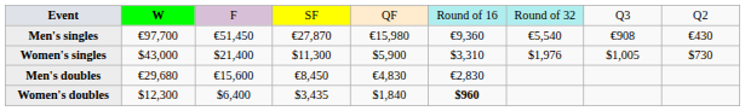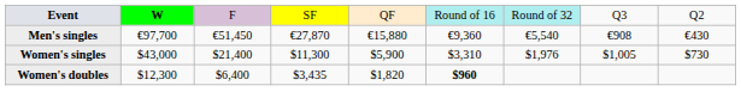 <table class=wikitable style=font-size:90%;text-align:center>
 <tr>
 <td width=130 bgcolor=dfe2e9><strong>Event</strong></td>
 <td width=80 bgcolor=lime><strong>W</strong></td>
 <td width=85 bgcolor=thistle>F</td>
 <td width=85 bgcolor=ffff00>SF</td>
 <td width=85 bgcolor=ffebcd>QF</td>
 <td width=85 bgcolor=afeeee>Round of 16</td>
 <td width=85 bgcolor=afeeee>Round of 32</td>
 <td width=85>Q3</td>
 <td width=85>Q2</td>
 </tr>
 <tr>
 <th style=background:#ededed>Men's singles</th>
 <td>€97,700</td>
 <td>€51,450</td>
 <td>€27,870</td>
-<td>€15,980</td>
+<td>€15,880</td>
 <td>€9,360</td>
 <td>€5,540</td>
 <td>€908</td>
 <td>€430</td>
 </tr>
 <tr>
 <th style=background:#ededed>Women's singles</th>
 <td>$43,000</td>
 <td>$21,400</td>
 <td>$11,300</td>
 <td>$5,900</td>
 <td>$3,310</td>
 <td>$1,976</td>
 <td>$1,005</td>
 <td>$730</td>
 </tr>
 <tr>
-<th style=background:#ededed>Men's doubles</th>
-<td>€29,680</td>
-<td>€15,600</td>
-<td>€8,450</td>
-<td>€4,830</td>
-<td>€2,830</td>
-<td></td>
-<td></td>
-<td></td>
-</tr>
-<tr>
 <th style=background:#ededed>Women's doubles</th>
 <td>$12,300</td>
 <td>$6,400</td>
 <td>$3,435</td>
-<td>$1,840</td>
+<td>$1,820</td>
 <td><strong>$960</strong></td>
 <td></td>
 <td></td>
 <td></td>
 </tr>
 </table>
